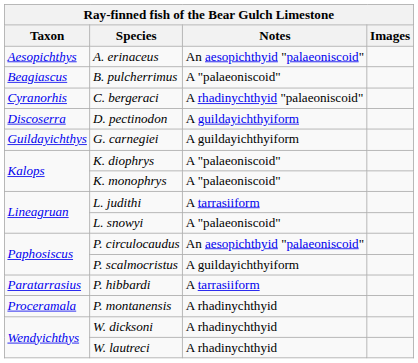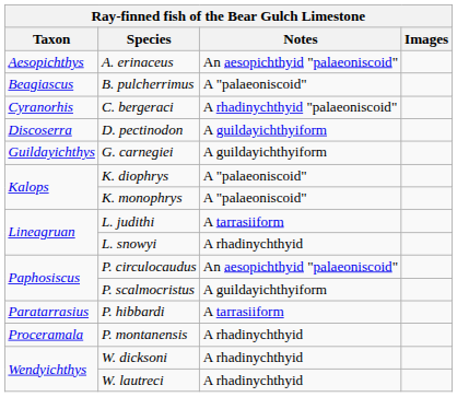 <table class="wikitable" align="center">
 <tr>
 <th colspan="4" align="center"><strong>Ray-finned fish of the Bear Gulch Limestone</strong></th>
 </tr>
 <tr>
 <th>Taxon</th>
 <th>Species</th>
 <th>Notes</th>
 <th>Images</th>
 </tr>
 <tr>
 <td><em><a href='#'>Aesopichthys</a></em></td>
 <td><em>A. erinaceus</em></td>
 <td>An <a href='#'>aesopichthyid</a> "<a href='#'>palaeoniscoid</a>"</td>
 <td></td>
 </tr>
 <tr>
 <td><em><a href='#'>Beagiascus</a></em></td>
 <td><em>B. pulcherrimus</em></td>
 <td>A "palaeoniscoid"</td>
 <td></td>
 </tr>
 <tr>
 <td><em><a href='#'>Cyranorhis</a></em></td>
 <td><em>C. bergeraci</em></td>
 <td>A <a href='#'>rhadinychthyid</a> "palaeoniscoid"</td>
 <td></td>
 </tr>
 <tr>
 <td><em><a href='#'>Discoserra</a></em></td>
 <td><em>D. pectinodon</em></td>
 <td>A <a href='#'>guildayichthyiform</a></td>
 <td></td>
 </tr>
 <tr>
 <td><em><a href='#'>Guildayichthys</a></em></td>
 <td><em>G. carnegiei</em></td>
 <td>A guildayichthyiform</td>
 <td></td>
 </tr>
 <tr>
 <td rowspan="2"><em><a href='#'>Kalops</a></em></td>
 <td><em>K. diophrys</em></td>
 <td>A "palaeoniscoid"</td>
 <td></td>
 </tr>
 <tr>
 <td><em>K. monophrys</em></td>
 <td>A "palaeoniscoid"</td>
 <td></td>
 </tr>
 <tr>
 <td rowspan="2"><em><a href='#'>Lineagruan</a></em></td>
 <td><em>L. judithi</em></td>
 <td>A <a href='#'>tarrasiiform</a></td>
 <td></td>
 </tr>
 <tr>
 <td><em>L. snowyi</em></td>
-<td>A "palaeoniscoid"</td>
+<td>A rhadinychthyid</td>
 <td></td>
 </tr>
 <tr>
 <td rowspan="2"><em><a href='#'>Paphosiscus</a></em></td>
 <td><em>P. circulocaudus</em></td>
 <td>An <a href='#'>aesopichthyid</a> "<a href='#'>palaeoniscoid</a>"</td>
 <td></td>
 </tr>
 <tr>
 <td><em>P. scalmocristus</em></td>
 <td>A guildayichthyiform</td>
 <td></td>
 </tr>
 <tr>
 <td><em><a href='#'>Paratarrasius</a></em></td>
 <td><em>P. hibbardi</em></td>
 <td>A <a href='#'>tarrasiiform</a></td>
 <td></td>
 </tr>
 <tr>
 <td><em><a href='#'>Proceramala</a></em></td>
 <td><em>P. montanensis</em></td>
 <td>A rhadinychthyid</td>
 <td></td>
 </tr>
 <tr>
 <td rowspan="2"><em><a href='#'>Wendyichthys</a></em></td>
 <td><em>W. dicksoni</em></td>
 <td>A rhadinychthyid</td>
 <td></td>
 </tr>
 <tr>
 <td><em>W. lautreci</em></td>
 <td>A rhadinychthyid</td>
 <td></td>
 </tr>
 </table>
